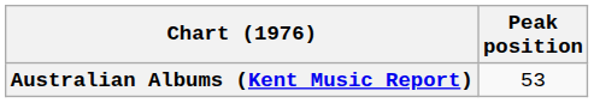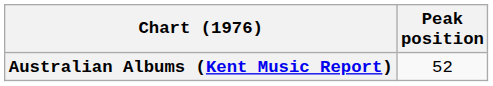 <table class="wikitable sortable plainrowheaders" style="text-align:center">
 <tr>
 <th scope="col">Chart (1976)</th>
 <th scope="col">Peak<br>position</th>
 </tr>
 <tr>
 <th scope="row">Australian Albums (<a href='#'>Kent Music Report</a>)</th>
-<td>53</td>
+<td>52</td>
 </tr>
 </table>
